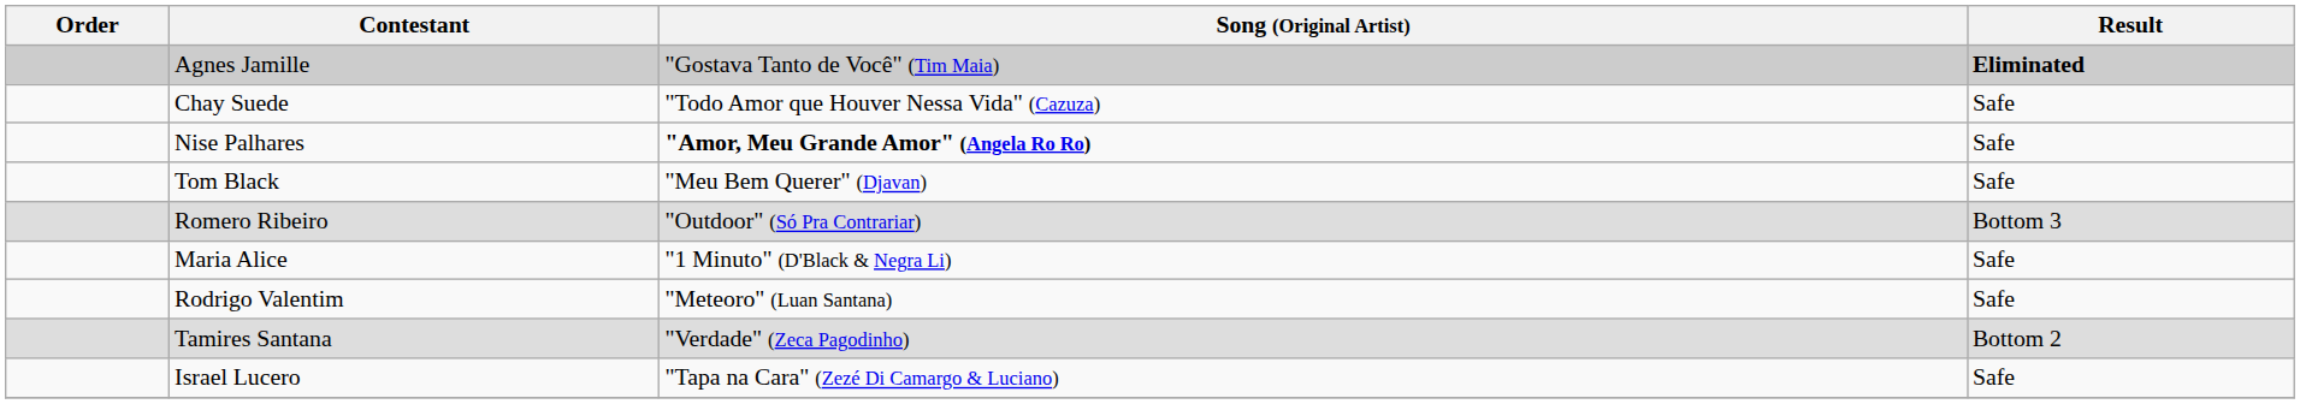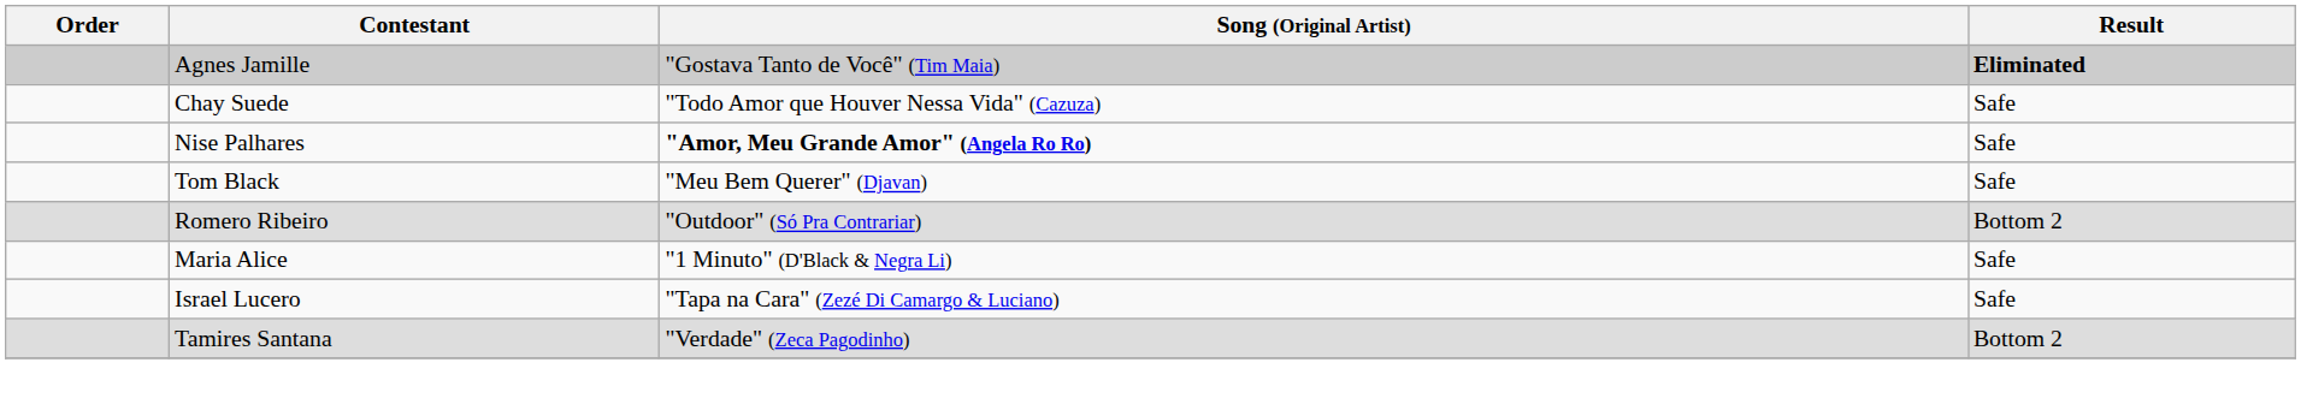 <table class="wikitable" style="font-size:90%; width:70%; text-align: left;">
 <tr>
 <th width="05%">Order</th>
 <th width="15%">Contestant</th>
 <th width="40%">Song <small>(Original Artist)</small></th>
 <th width="10%">Result</th>
 </tr>
 <tr>
 <td bgcolor="CCCCCC"></td>
 <td bgcolor="CCCCCC">Agnes Jamille</td>
 <td bgcolor="CCCCCC">"Gostava Tanto de Você" <small>(<a href='#'>Tim Maia</a>)</small></td>
 <td bgcolor="CCCCCC"><strong>Eliminated</strong></td>
 </tr>
 <tr>
 <td></td>
 <td>Chay Suede</td>
 <td>"Todo Amor que Houver Nessa Vida" <small>(<a href='#'>Cazuza</a>)</small></td>
 <td>Safe</td>
 </tr>
 <tr>
 <td></td>
 <td>Nise Palhares</td>
 <td><strong>"Amor, Meu Grande Amor" <small>(<a href='#'>Angela Ro Ro</a>)</small></strong></td>
 <td>Safe</td>
 </tr>
 <tr>
 <td></td>
 <td>Tom Black</td>
 <td>"Meu Bem Querer" <small>(<a href='#'>Djavan</a>)</small></td>
 <td>Safe</td>
 </tr>
 <tr>
 <td bgcolor="DDDDDD"></td>
 <td bgcolor="DDDDDD">Romero Ribeiro</td>
 <td bgcolor="DDDDDD">"Outdoor" <small>(<a href='#'>Só Pra Contrariar</a>)</small></td>
-<td bgcolor="DDDDDD">Bottom 3</td>
+<td bgcolor="DDDDDD">Bottom 2</td>
 </tr>
 <tr>
 <td></td>
 <td>Maria Alice</td>
 <td>"1 Minuto" <small>(D'Black & <a href='#'>Negra Li</a>)</small></td>
 <td>Safe</td>
 </tr>
 <tr>
 <td></td>
-<td>Rodrigo Valentim</td>
-<td>"Meteoro" <small>(Luan Santana)</small></td>
+<td>Israel Lucero</td>
+<td>"Tapa na Cara" <small>(<a href='#'>Zezé Di Camargo & Luciano</a>)</small></td>
 <td>Safe</td>
 </tr>
 <tr>
 <td bgcolor="DDDDDD"></td>
 <td bgcolor="DDDDDD">Tamires Santana</td>
 <td bgcolor="DDDDDD">"Verdade" <small>(<a href='#'>Zeca Pagodinho</a>)</small></td>
 <td bgcolor="DDDDDD">Bottom 2</td>
 </tr>
 <tr>
-<td></td>
-<td>Israel Lucero</td>
-<td>"Tapa na Cara" <small>(<a href='#'>Zezé Di Camargo & Luciano</a>)</small></td>
-<td>Safe</td>
-</tr>
-<tr>
 </tr>
 </table>
